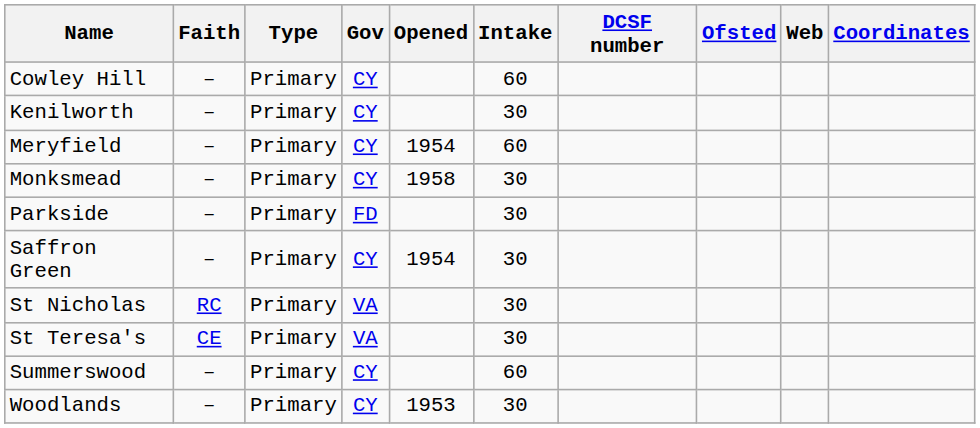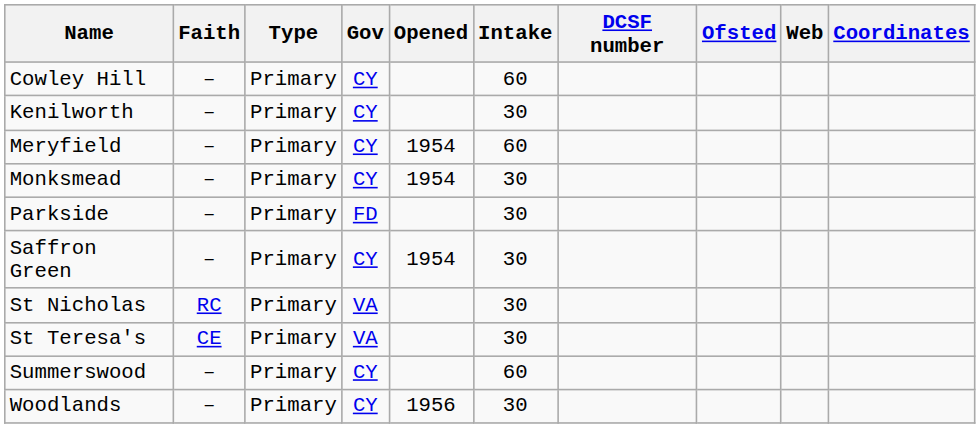 <table class="wikitable" style="text-align:center">
 <tr>
 <th>Name</th>
 <th>Faith</th>
 <th>Type</th>
 <th>Gov</th>
 <th>Opened</th>
 <th>Intake</th>
 <th><a href='#'>DCSF</a> number</th>
 <th><a href='#'>Ofsted</a></th>
 <th>Web</th>
 <th><a href='#'>Coordinates</a></th>
 </tr>
 <tr>
 <td align="left">Cowley Hill</td>
 <td>–</td>
 <td>Primary</td>
 <td><a href='#'>CY</a></td>
 <td></td>
 <td>60</td>
 <td></td>
 <td></td>
 <td></td>
 <td></td>
 </tr>
 <tr>
 <td align="left">Kenilworth</td>
 <td>–</td>
 <td>Primary</td>
 <td><a href='#'>CY</a></td>
 <td></td>
 <td>30</td>
 <td></td>
 <td></td>
 <td></td>
 <td></td>
 </tr>
 <tr>
 <td align="left">Meryfield</td>
 <td>–</td>
 <td>Primary</td>
 <td><a href='#'>CY</a></td>
 <td>1954</td>
 <td>60</td>
 <td></td>
 <td></td>
 <td></td>
 <td></td>
 </tr>
 <tr>
 <td align="left">Monksmead</td>
 <td>–</td>
 <td>Primary</td>
 <td><a href='#'>CY</a></td>
-<td>1958</td>
+<td>1954</td>
 <td>30</td>
 <td></td>
 <td></td>
 <td></td>
 <td></td>
 </tr>
 <tr>
 <td align="left">Parkside</td>
 <td>–</td>
 <td>Primary</td>
 <td><a href='#'>FD</a></td>
 <td></td>
 <td>30</td>
 <td></td>
 <td></td>
 <td></td>
 <td></td>
 </tr>
 <tr>
 <td align="left">Saffron Green</td>
 <td>–</td>
 <td>Primary</td>
 <td><a href='#'>CY</a></td>
 <td>1954</td>
 <td>30</td>
 <td></td>
 <td></td>
 <td></td>
 <td></td>
 </tr>
 <tr>
 <td align="left">St Nicholas</td>
 <td><a href='#'>RC</a></td>
 <td>Primary</td>
 <td><a href='#'>VA</a></td>
 <td></td>
 <td>30</td>
 <td></td>
 <td></td>
 <td></td>
 <td></td>
 </tr>
 <tr>
 <td align="left">St Teresa's</td>
 <td><a href='#'>CE</a></td>
 <td>Primary</td>
 <td><a href='#'>VA</a></td>
 <td></td>
 <td>30</td>
 <td></td>
 <td></td>
 <td></td>
 <td></td>
 </tr>
 <tr>
 <td align="left">Summerswood</td>
 <td>–</td>
 <td>Primary</td>
 <td><a href='#'>CY</a></td>
 <td></td>
 <td>60</td>
 <td></td>
 <td></td>
 <td></td>
 <td></td>
 </tr>
 <tr>
 <td align="left">Woodlands</td>
 <td>–</td>
 <td>Primary</td>
 <td><a href='#'>CY</a></td>
-<td>1953</td>
+<td>1956</td>
 <td>30</td>
 <td></td>
 <td></td>
 <td></td>
 <td></td>
 </tr>
 </table>
